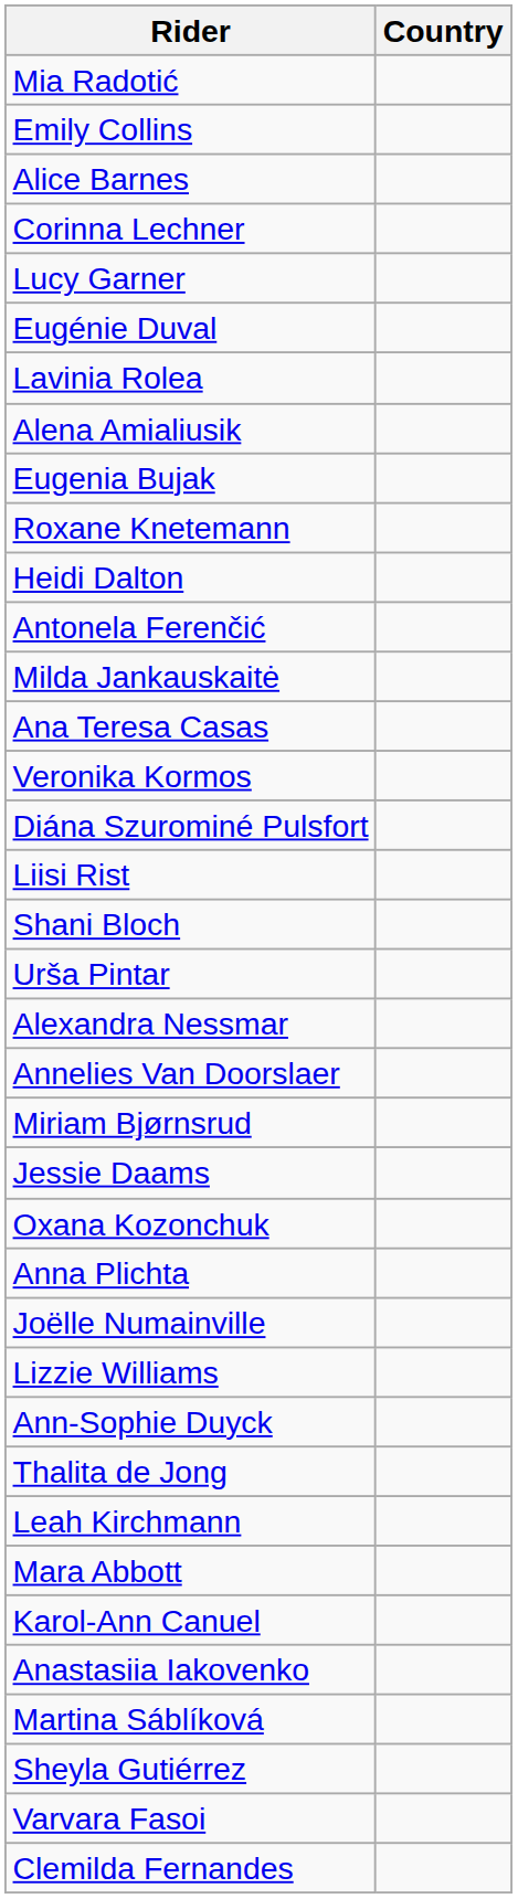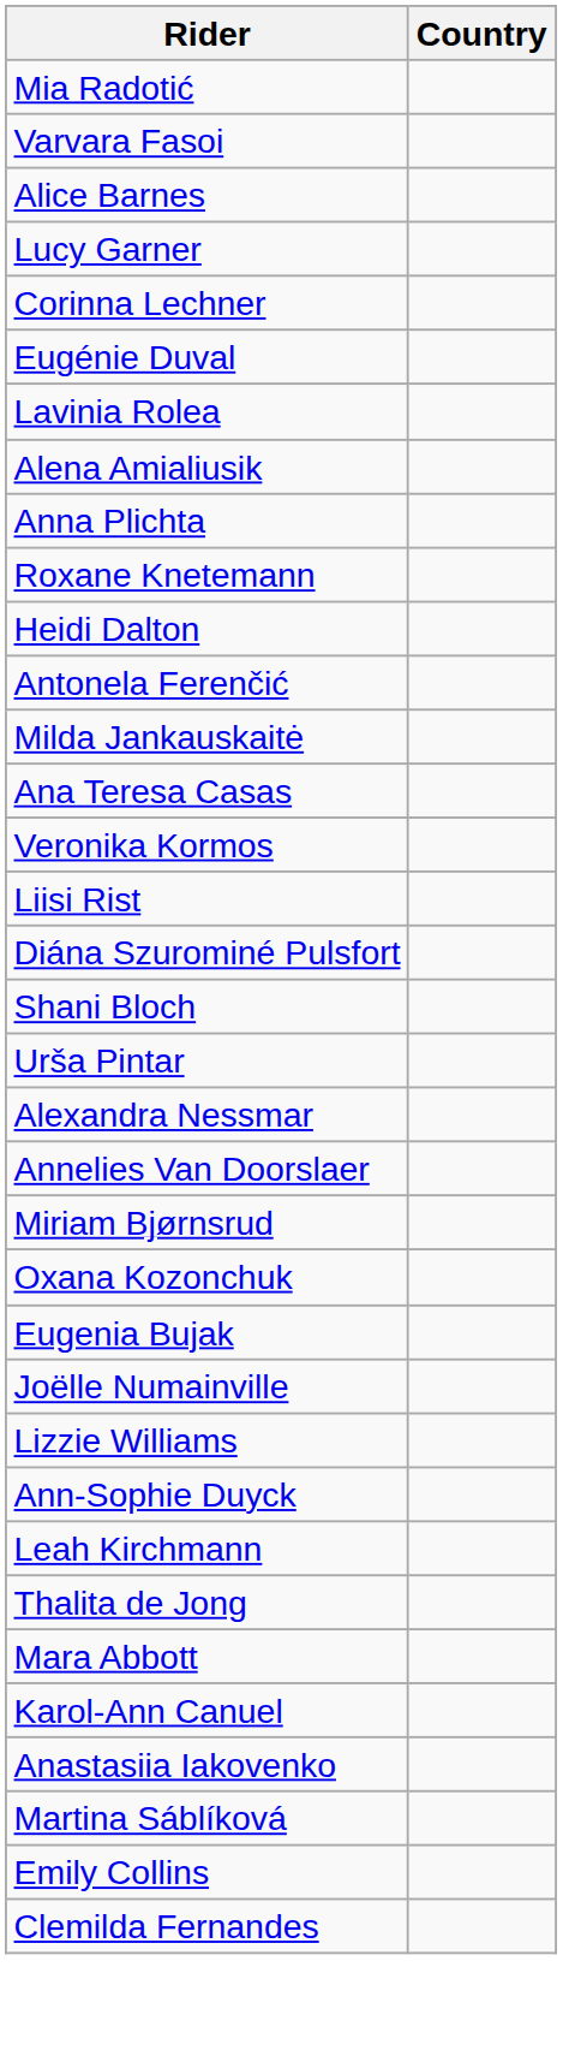 <table class="wikitable" style="font-size:95%; text-align:left;">
 <tr>
 <th>Rider</th>
 <th>Country</th>
 </tr>
 <tr>
 <td><a href='#'>Mia Radotić</a></td>
 <td></td>
 </tr>
 <tr>
-<td><a href='#'>Emily Collins</a></td>
+<td><a href='#'>Varvara Fasoi</a></td>
 <td></td>
 </tr>
 <tr>
 <td><a href='#'>Alice Barnes</a></td>
 <td></td>
 </tr>
 <tr>
-<td><a href='#'>Corinna Lechner</a></td>
+<td><a href='#'>Lucy Garner</a></td>
 <td></td>
 </tr>
 <tr>
-<td><a href='#'>Lucy Garner</a></td>
+<td><a href='#'>Corinna Lechner</a></td>
 <td></td>
 </tr>
 <tr>
 <td><a href='#'>Eugénie Duval</a></td>
 <td></td>
 </tr>
 <tr>
 <td><a href='#'>Lavinia Rolea</a></td>
 <td></td>
 </tr>
 <tr>
 <td><a href='#'>Alena Amialiusik</a></td>
 <td></td>
 </tr>
 <tr>
-<td><a href='#'>Eugenia Bujak</a></td>
+<td><a href='#'>Anna Plichta</a></td>
 <td></td>
 </tr>
 <tr>
 <td><a href='#'>Roxane Knetemann</a></td>
 <td></td>
 </tr>
 <tr>
 <td><a href='#'>Heidi Dalton</a></td>
 <td></td>
 </tr>
 <tr>
 <td><a href='#'>Antonela Ferenčić</a></td>
 <td></td>
 </tr>
 <tr>
 <td><a href='#'>Milda Jankauskaitė</a></td>
 <td></td>
 </tr>
 <tr>
 <td><a href='#'>Ana Teresa Casas</a></td>
 <td></td>
 </tr>
 <tr>
 <td><a href='#'>Veronika Kormos</a></td>
 <td></td>
 </tr>
 <tr>
-<td><a href='#'>Diána Szurominé Pulsfort</a></td>
+<td><a href='#'>Liisi Rist</a></td>
 <td></td>
 </tr>
 <tr>
-<td><a href='#'>Liisi Rist</a></td>
+<td><a href='#'>Diána Szurominé Pulsfort</a></td>
 <td></td>
 </tr>
 <tr>
 <td><a href='#'>Shani Bloch</a></td>
 <td></td>
 </tr>
 <tr>
 <td><a href='#'>Urša Pintar</a></td>
 <td></td>
 </tr>
 <tr>
 <td><a href='#'>Alexandra Nessmar</a></td>
 <td></td>
 </tr>
 <tr>
 <td><a href='#'>Annelies Van Doorslaer</a></td>
 <td></td>
 </tr>
 <tr>
 <td><a href='#'>Miriam Bjørnsrud</a></td>
 <td></td>
 </tr>
 <tr>
-<td><a href='#'>Jessie Daams</a></td>
-<td></td>
-</tr>
-<tr>
 <td><a href='#'>Oxana Kozonchuk</a></td>
 <td></td>
 </tr>
 <tr>
-<td><a href='#'>Anna Plichta</a></td>
+<td><a href='#'>Eugenia Bujak</a></td>
 <td></td>
 </tr>
 <tr>
 <td><a href='#'>Joëlle Numainville</a></td>
 <td></td>
 </tr>
 <tr>
 <td><a href='#'>Lizzie Williams</a></td>
 <td></td>
 </tr>
 <tr>
 <td><a href='#'>Ann-Sophie Duyck</a></td>
 <td></td>
 </tr>
 <tr>
-<td><a href='#'>Thalita de Jong</a></td>
+<td><a href='#'>Leah Kirchmann</a></td>
 <td></td>
 </tr>
 <tr>
-<td><a href='#'>Leah Kirchmann</a></td>
+<td><a href='#'>Thalita de Jong</a></td>
 <td></td>
 </tr>
 <tr>
 <td><a href='#'>Mara Abbott</a></td>
 <td></td>
 </tr>
 <tr>
 <td><a href='#'>Karol-Ann Canuel</a></td>
 <td></td>
 </tr>
 <tr>
 <td><a href='#'>Anastasiia Iakovenko</a></td>
 <td></td>
 </tr>
 <tr>
 <td><a href='#'>Martina Sáblíková</a></td>
 <td></td>
 </tr>
 <tr>
-<td><a href='#'>Sheyla Gutiérrez</a></td>
-<td></td>
-</tr>
-<tr>
-<td><a href='#'>Varvara Fasoi</a></td>
+<td><a href='#'>Emily Collins</a></td>
 <td></td>
 </tr>
 <tr>
 <td><a href='#'>Clemilda Fernandes</a></td>
 <td></td>
 </tr>
 </table>
